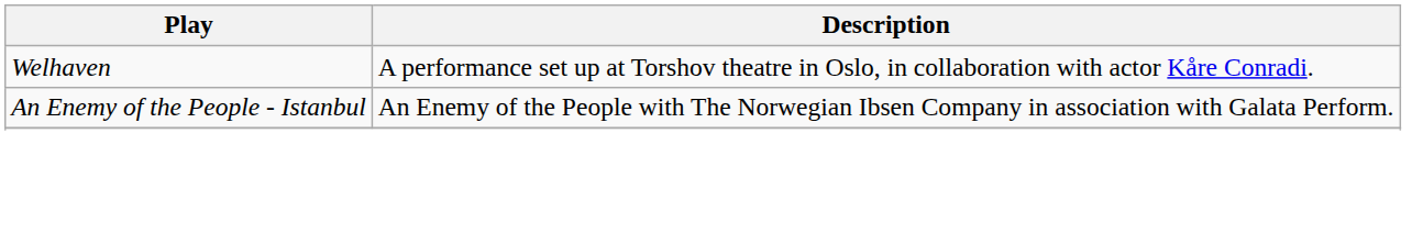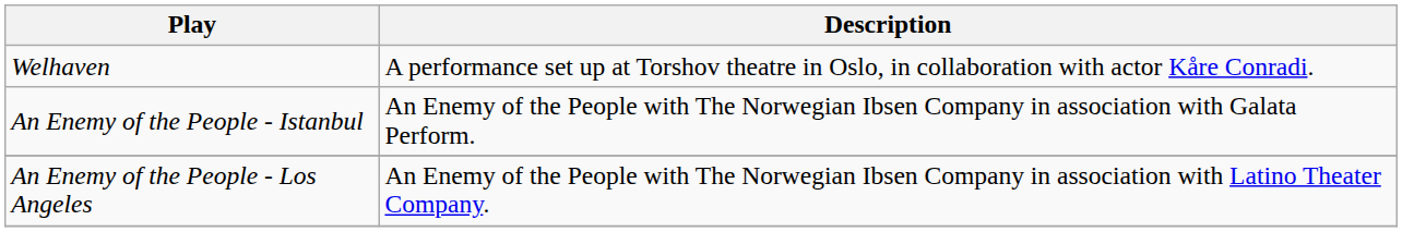 <table class="wikitable">
 <tr>
 <th>Play</th>
 <th>Description</th>
 </tr>
 <tr>
 <td><em>Welhaven</em></td>
 <td>A performance set up at Torshov theatre in Oslo, in collaboration with actor <a href='#'>Kåre Conradi</a>.</td>
 </tr>
 <tr>
 <td><em>An Enemy of the People - Istanbul</em></td>
 <td>An Enemy of the People with The Norwegian Ibsen Company in association with Galata Perform.</td>
 </tr>
 <tr>
 </tr>
 <tr>
+<td><em>An Enemy of the People - Los Angeles</em></td>
+<td>An Enemy of the People with The Norwegian Ibsen Company in association with <a href='#'>Latino Theater Company</a>.</td>
+</tr>
+<tr>
 </tr>
 </table>
